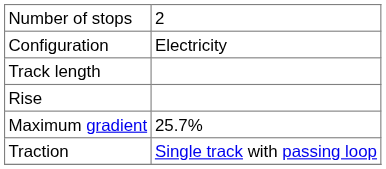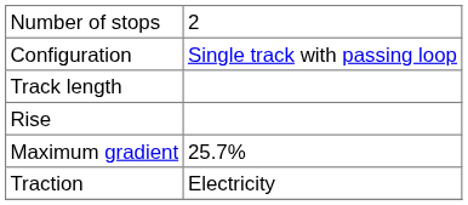 <table border="1" cellspacing="0" cellpadding="3" style="border-collapse:collapse; font-size:95%; margin-right:10px; margin-bottom:5px;">
 <tr>
 <td>Number of stops</td>
 <td>2</td>
 </tr>
 <tr>
 <td>Configuration</td>
-<td>Electricity</td>
+<td><a href='#'>Single track</a> with <a href='#'>passing loop</a></td>
 </tr>
 <tr>
 <td>Track length</td>
 <td></td>
 </tr>
 <tr>
 <td>Rise</td>
 <td></td>
 </tr>
 <tr>
 <td>Maximum <a href='#'>gradient</a></td>
 <td>25.7%</td>
 </tr>
 <tr>
 <td>Traction</td>
-<td><a href='#'>Single track</a> with <a href='#'>passing loop</a></td>
+<td>Electricity</td>
 </tr>
 <tr>
 </tr>
 </table>
